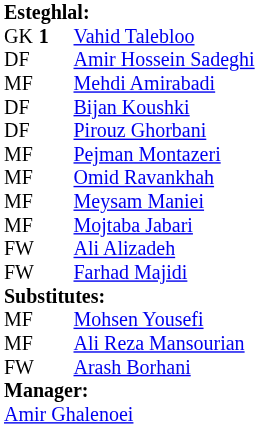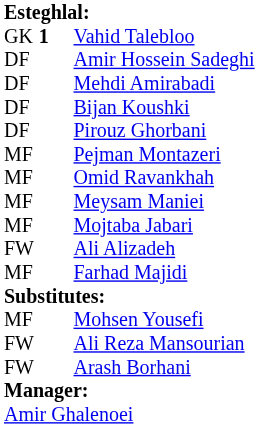 <table style="font-size: 90%" cellspacing="0" cellpadding="0">
 <tr>
 <td colspan="4"><strong>Esteghlal:</strong></td>
 </tr>
 <tr>
 <th width=25></th>
 <th width=25></th>
 </tr>
 <tr>
 <td>GK</td>
 <td><strong>1</strong></td>
 <td> <a href='#'>Vahid Talebloo</a></td>
 </tr>
 <tr>
 <td>DF</td>
 <td></td>
 <td> <a href='#'>Amir Hossein Sadeghi</a></td>
 <td></td>
 <td></td>
 </tr>
 <tr>
-<td>MF</td>
+<td>DF</td>
 <td></td>
 <td> <a href='#'>Mehdi Amirabadi</a></td>
 <td></td>
 </tr>
 <tr>
 <td>DF</td>
 <td></td>
 <td> <a href='#'>Bijan Koushki</a></td>
 <td></td>
 <td></td>
 </tr>
 <tr>
 <td>DF</td>
 <td></td>
 <td> <a href='#'>Pirouz Ghorbani</a></td>
 <td></td>
 <td></td>
 </tr>
 <tr>
 <td>MF</td>
 <td></td>
 <td> <a href='#'>Pejman Montazeri</a></td>
 </tr>
 <tr>
 <td>MF</td>
 <td></td>
 <td> <a href='#'>Omid Ravankhah</a></td>
 </tr>
 <tr>
 <td>MF</td>
 <td></td>
 <td> <a href='#'>Meysam Maniei</a></td>
 <td></td>
 <td></td>
 <td></td>
 </tr>
 <tr>
 <td>MF</td>
 <td></td>
 <td> <a href='#'>Mojtaba Jabari</a></td>
 <td></td>
 <td></td>
 <td></td>
 </tr>
 <tr>
 <td>FW</td>
 <td></td>
 <td> <a href='#'>Ali Alizadeh</a></td>
 </tr>
 <tr>
-<td>FW</td>
+<td>MF</td>
 <td></td>
 <td> <a href='#'>Farhad Majidi</a></td>
 <td></td>
 <td></td>
 <td></td>
 </tr>
 <tr>
 <td colspan=3><strong>Substitutes:</strong></td>
 </tr>
 <tr>
 <td>MF</td>
 <td></td>
 <td> <a href='#'>Mohsen Yousefi</a></td>
 <td></td>
 <td></td>
 <td></td>
 </tr>
 <tr>
-<td>MF</td>
+<td>FW</td>
 <td></td>
 <td> <a href='#'>Ali Reza Mansourian</a></td>
 <td></td>
 <td></td>
 <td></td>
 </tr>
 <tr>
 <td>FW</td>
 <td></td>
 <td> <a href='#'>Arash Borhani</a></td>
 <td></td>
 <td></td>
 <td></td>
 </tr>
 <tr>
 <td colspan=3><strong>Manager:</strong></td>
 </tr>
 <tr>
 <td colspan=4> <a href='#'>Amir Ghalenoei</a></td>
 </tr>
 </table>
